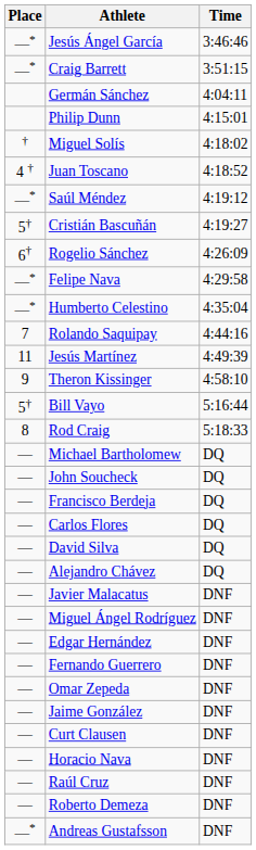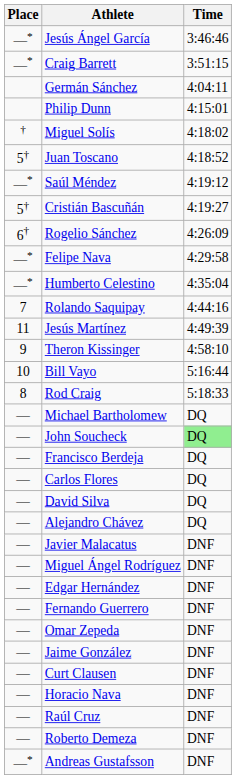 <table class=wikitable>
 <tr>
 <th>Place</th>
 <th>Athlete</th>
 <th>Time</th>
 </tr>
 <tr>
 <td align=center>—<sup>*</sup></td>
 <td><a href='#'>Jesús Ángel García</a> </td>
 <td>3:46:46</td>
 </tr>
 <tr>
 <td align=center>—<sup>*</sup></td>
 <td><a href='#'>Craig Barrett</a> </td>
 <td>3:51:15</td>
 </tr>
 <tr>
 <td align=center></td>
 <td><a href='#'>Germán Sánchez</a> </td>
 <td>4:04:11</td>
 </tr>
 <tr>
 <td align=center></td>
 <td><a href='#'>Philip Dunn</a> </td>
 <td>4:15:01</td>
 </tr>
 <tr>
 <td align=center><sup>†</sup></td>
 <td><a href='#'>Miguel Solís</a> </td>
 <td>4:18:02</td>
 </tr>
 <tr>
-<td align=center>4 <sup>†</sup></td>
+<td align=center>5<sup>†</sup></td>
 <td><a href='#'>Juan Toscano</a> </td>
 <td>4:18:52</td>
 </tr>
 <tr>
 <td align=center>—<sup>*</sup></td>
 <td><a href='#'>Saúl Méndez</a> </td>
 <td>4:19:12</td>
 </tr>
 <tr>
 <td align=center>5<sup>†</sup></td>
 <td><a href='#'>Cristián Bascuñán</a> </td>
 <td>4:19:27</td>
 </tr>
 <tr>
 <td align=center>6<sup>†</sup></td>
 <td><a href='#'>Rogelio Sánchez</a> </td>
 <td>4:26:09</td>
 </tr>
 <tr>
 <td align=center>—<sup>*</sup></td>
 <td><a href='#'>Felipe Nava</a> </td>
 <td>4:29:58</td>
 </tr>
 <tr>
 <td align=center>—<sup>*</sup></td>
 <td><a href='#'>Humberto Celestino</a> </td>
 <td>4:35:04</td>
 </tr>
 <tr>
 <td align=center>7</td>
 <td><a href='#'>Rolando Saquipay</a> </td>
 <td>4:44:16</td>
 </tr>
 <tr>
 <td align=center>11</td>
 <td><a href='#'>Jesús Martínez</a> </td>
 <td>4:49:39</td>
 </tr>
 <tr>
 <td align=center>9</td>
 <td><a href='#'>Theron Kissinger</a> </td>
 <td>4:58:10</td>
 </tr>
 <tr>
-<td align=center>5<sup>†</sup></td>
+<td align=center>10</td>
 <td><a href='#'>Bill Vayo</a> </td>
 <td>5:16:44</td>
 </tr>
 <tr>
 <td align=center>8</td>
 <td><a href='#'>Rod Craig</a> </td>
 <td>5:18:33</td>
 </tr>
 <tr>
 <td align=center>—</td>
 <td><a href='#'>Michael Bartholomew</a> </td>
 <td>DQ</td>
 </tr>
 <tr>
 <td align=center>—</td>
 <td><a href='#'>John Soucheck</a> </td>
-<td>DQ</td>
+<td style="background: lightgreen;">DQ</td>
 </tr>
 <tr>
 <td align=center>—</td>
 <td><a href='#'>Francisco Berdeja</a> </td>
 <td>DQ</td>
 </tr>
 <tr>
 <td align=center>—</td>
 <td><a href='#'>Carlos Flores</a> </td>
 <td>DQ</td>
 </tr>
 <tr>
 <td align=center>—</td>
 <td><a href='#'>David Silva</a> </td>
 <td>DQ</td>
 </tr>
 <tr>
 <td align=center>—</td>
 <td><a href='#'>Alejandro Chávez</a> </td>
 <td>DQ</td>
 </tr>
 <tr>
 <td align=center>—</td>
 <td><a href='#'>Javier Malacatus</a> </td>
 <td>DNF</td>
 </tr>
 <tr>
 <td align=center>—</td>
 <td><a href='#'>Miguel Ángel Rodríguez</a> </td>
 <td>DNF</td>
 </tr>
 <tr>
 <td align=center>—</td>
 <td><a href='#'>Edgar Hernández</a> </td>
 <td>DNF</td>
 </tr>
 <tr>
 <td align=center>—</td>
 <td><a href='#'>Fernando Guerrero</a> </td>
 <td>DNF</td>
 </tr>
 <tr>
 <td align=center>—</td>
 <td><a href='#'>Omar Zepeda</a> </td>
 <td>DNF</td>
 </tr>
 <tr>
 <td align=center>—</td>
 <td><a href='#'>Jaime González</a> </td>
 <td>DNF</td>
 </tr>
 <tr>
 <td align=center>—</td>
 <td><a href='#'>Curt Clausen</a> </td>
 <td>DNF</td>
 </tr>
 <tr>
 <td align=center>—</td>
 <td><a href='#'>Horacio Nava</a> </td>
 <td>DNF</td>
 </tr>
 <tr>
 <td align=center>—</td>
 <td><a href='#'>Raúl Cruz</a> </td>
 <td>DNF</td>
 </tr>
 <tr>
 <td align=center>—</td>
 <td><a href='#'>Roberto Demeza</a> </td>
 <td>DNF</td>
 </tr>
 <tr>
 <td align=center>—<sup>*</sup></td>
 <td><a href='#'>Andreas Gustafsson</a> </td>
 <td>DNF</td>
 </tr>
 </table>
